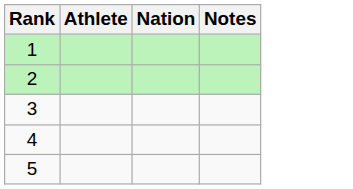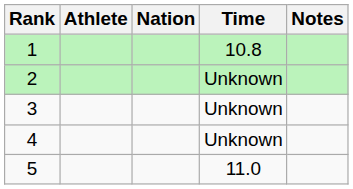 <table class="wikitable sortable">
 <tr>
 <th>Rank</th>
 <th>Athlete</th>
 <th>Nation</th>
+<th>Time</th>
 <th>Notes</th>
 </tr>
 <tr style="background:#bbf3bb;">
 <td align=center>1</td>
 <td></td>
 <td></td>
+<td align=center>10.8</td>
 <td align=center></td>
 </tr>
 <tr style="background:#bbf3bb;">
 <td align=center>2</td>
 <td></td>
 <td></td>
+<td align=center>Unknown</td>
 <td align=center></td>
 </tr>
 <tr>
 <td align=center>3</td>
 <td></td>
 <td></td>
+<td align=center>Unknown</td>
 <td></td>
 </tr>
 <tr>
 <td align=center>4</td>
 <td></td>
 <td></td>
+<td align=center>Unknown</td>
 <td></td>
 </tr>
 <tr>
 <td align=center>5</td>
 <td></td>
 <td></td>
+<td align=center>11.0</td>
 <td></td>
 </tr>
 </table>
